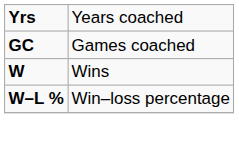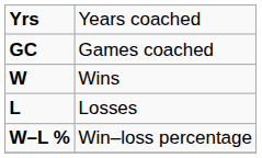 <table class="wikitable" style="font-size:100%;">
 <tr>
 <td><strong>Yrs</strong></td>
 <td>Years coached</td>
 </tr>
 <tr>
 <td><strong>GC</strong></td>
 <td>Games coached</td>
 </tr>
 <tr>
 <td><strong>W</strong></td>
 <td>Wins</td>
 </tr>
 <tr>
+<td><strong>L</strong></td>
+<td>Losses</td>
+</tr>
+<tr>
 <td><strong>W–L %</strong></td>
 <td>Win–loss percentage</td>
 </tr>
 <tr>
 </tr>
 </table>
